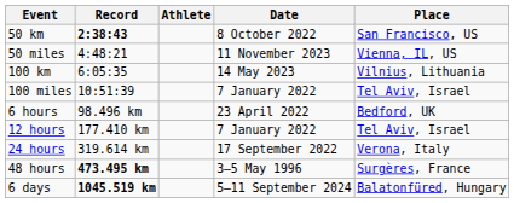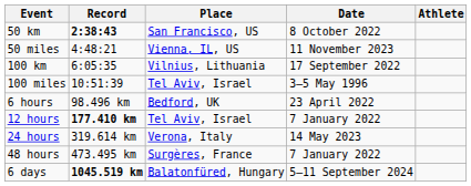 <table class="wikitable">
 <tr>
 <th>Event</th>
 <th>Record</th>
+<th>Place</th>
+<th>Date</th>
 <th>Athlete</th>
-<th>Date</th>
-<th>Place</th>
 </tr>
 <tr>
 <td>50 km</td>
 <td><strong>2:38:43</strong></td>
+<td> <a href='#'>San Francisco</a>, US</td>
+<td>8 October 2022</td>
 <td></td>
-<td>8 October 2022</td>
-<td> <a href='#'>San Francisco</a>, US</td>
 </tr>
 <tr>
 <td>50 miles</td>
 <td>4:48:21</td>
+<td> <a href='#'>Vienna, IL</a>, US</td>
+<td>11 November 2023</td>
 <td></td>
-<td>11 November 2023</td>
-<td> <a href='#'>Vienna, IL</a>, US</td>
 </tr>
 <tr>
 <td>100 km</td>
 <td>6:05:35</td>
+<td> <a href='#'>Vilnius</a>, Lithuania</td>
+<td>17 September 2022</td>
 <td></td>
-<td>14 May 2023</td>
-<td> <a href='#'>Vilnius</a>, Lithuania</td>
 </tr>
 <tr>
 <td>100 miles</td>
 <td>10:51:39</td>
+<td> <a href='#'>Tel Aviv</a>, Israel</td>
+<td>3–5 May 1996</td>
 <td></td>
-<td>7 January 2022</td>
-<td> <a href='#'>Tel Aviv</a>, Israel</td>
 </tr>
 <tr>
 <td>6 hours</td>
 <td>98.496 km</td>
+<td> <a href='#'>Bedford</a>, UK</td>
+<td>23 April 2022</td>
 <td></td>
-<td>23 April 2022</td>
-<td> <a href='#'>Bedford</a>, UK</td>
 </tr>
 <tr>
 <td><a href='#'>12 hours</a></td>
-<td>177.410 km</td>
+<td><strong>177.410 km</strong></td>
+<td> <a href='#'>Tel Aviv</a>, Israel</td>
+<td>7 January 2022</td>
 <td></td>
-<td>7 January 2022</td>
-<td> <a href='#'>Tel Aviv</a>, Israel</td>
 </tr>
 <tr>
 <td><a href='#'>24 hours</a></td>
 <td>319.614 km</td>
+<td> <a href='#'>Verona</a>, Italy</td>
+<td>14 May 2023</td>
 <td></td>
-<td>17 September 2022</td>
-<td> <a href='#'>Verona</a>, Italy</td>
 </tr>
 <tr>
 <td>48 hours</td>
-<td><strong>473.495 km</strong></td>
+<td>473.495 km</td>
+<td> <a href='#'>Surgères</a>, France</td>
+<td>7 January 2022</td>
 <td></td>
-<td>3–5 May 1996</td>
-<td> <a href='#'>Surgères</a>, France</td>
 </tr>
 <tr>
 <td>6 days</td>
 <td><strong>1045.519 km</strong></td>
+<td> <a href='#'>Balatonfüred</a>, Hungary</td>
+<td>5–11 September 2024</td>
 <td></td>
-<td>5–11 September 2024</td>
-<td> <a href='#'>Balatonfüred</a>, Hungary</td>
 </tr>
 </table>
